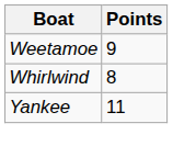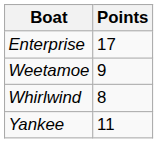 <table class="wikitable">
 <tr>
 <th>Boat</th>
 <th>Points</th>
+</tr>
+<tr>
+<td><em>Enterprise</em></td>
+<td>17</td>
 </tr>
 <tr>
 <td><em>Weetamoe</em></td>
 <td>9</td>
 </tr>
 <tr>
 <td><em>Whirlwind</em></td>
 <td>8</td>
 </tr>
 <tr>
 <td><em>Yankee</em></td>
 <td>11</td>
 </tr>
 </table>
